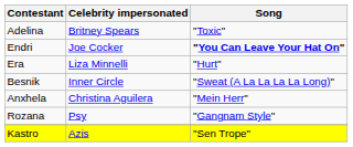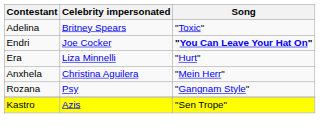 <table class="wikitable">
 <tr>
 <th>Contestant</th>
 <th>Celebrity impersonated</th>
 <th>Song</th>
 </tr>
 <tr>
 <td>Adelina</td>
 <td><a href='#'>Britney Spears</a></td>
 <td>"<a href='#'>Toxic</a>"</td>
 </tr>
 <tr>
 <td>Endri</td>
 <td><a href='#'>Joe Cocker</a></td>
 <td><strong>"<a href='#'>You Can Leave Your Hat On</a>"</strong></td>
 </tr>
 <tr>
 <td>Era</td>
 <td><a href='#'>Liza Minnelli</a></td>
 <td>"<a href='#'>Hurt</a>"</td>
 </tr>
 <tr>
-<td>Besnik</td>
-<td><a href='#'>Inner Circle</a></td>
-<td>"<a href='#'>Sweat (A La La La La Long)</a>"</td>
-</tr>
-<tr>
 <td>Anxhela</td>
 <td><a href='#'>Christina Aguilera</a></td>
 <td>"<a href='#'>Mein Herr</a>"</td>
 </tr>
 <tr>
 <td>Rozana</td>
 <td><a href='#'>Psy</a></td>
 <td>"<a href='#'>Gangnam Style</a>"</td>
 </tr>
 <tr>
 </tr>
 <tr style="background:yellow">
 <td>Kastro</td>
 <td><a href='#'>Azis</a></td>
 <td>"Sen Trope" </td>
 </tr>
 </table>
